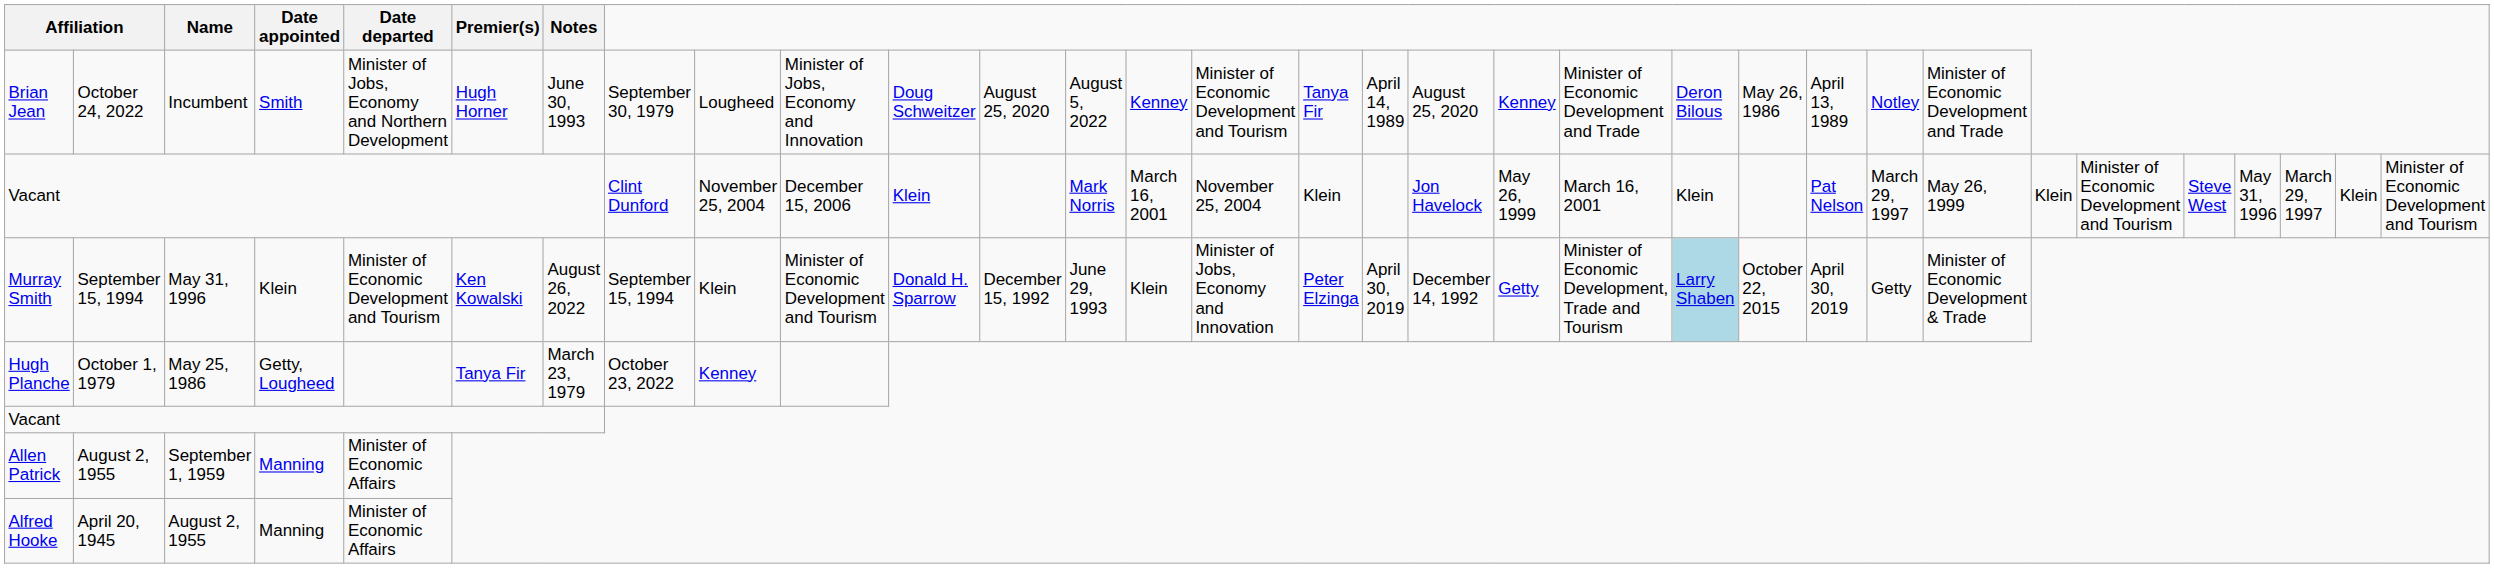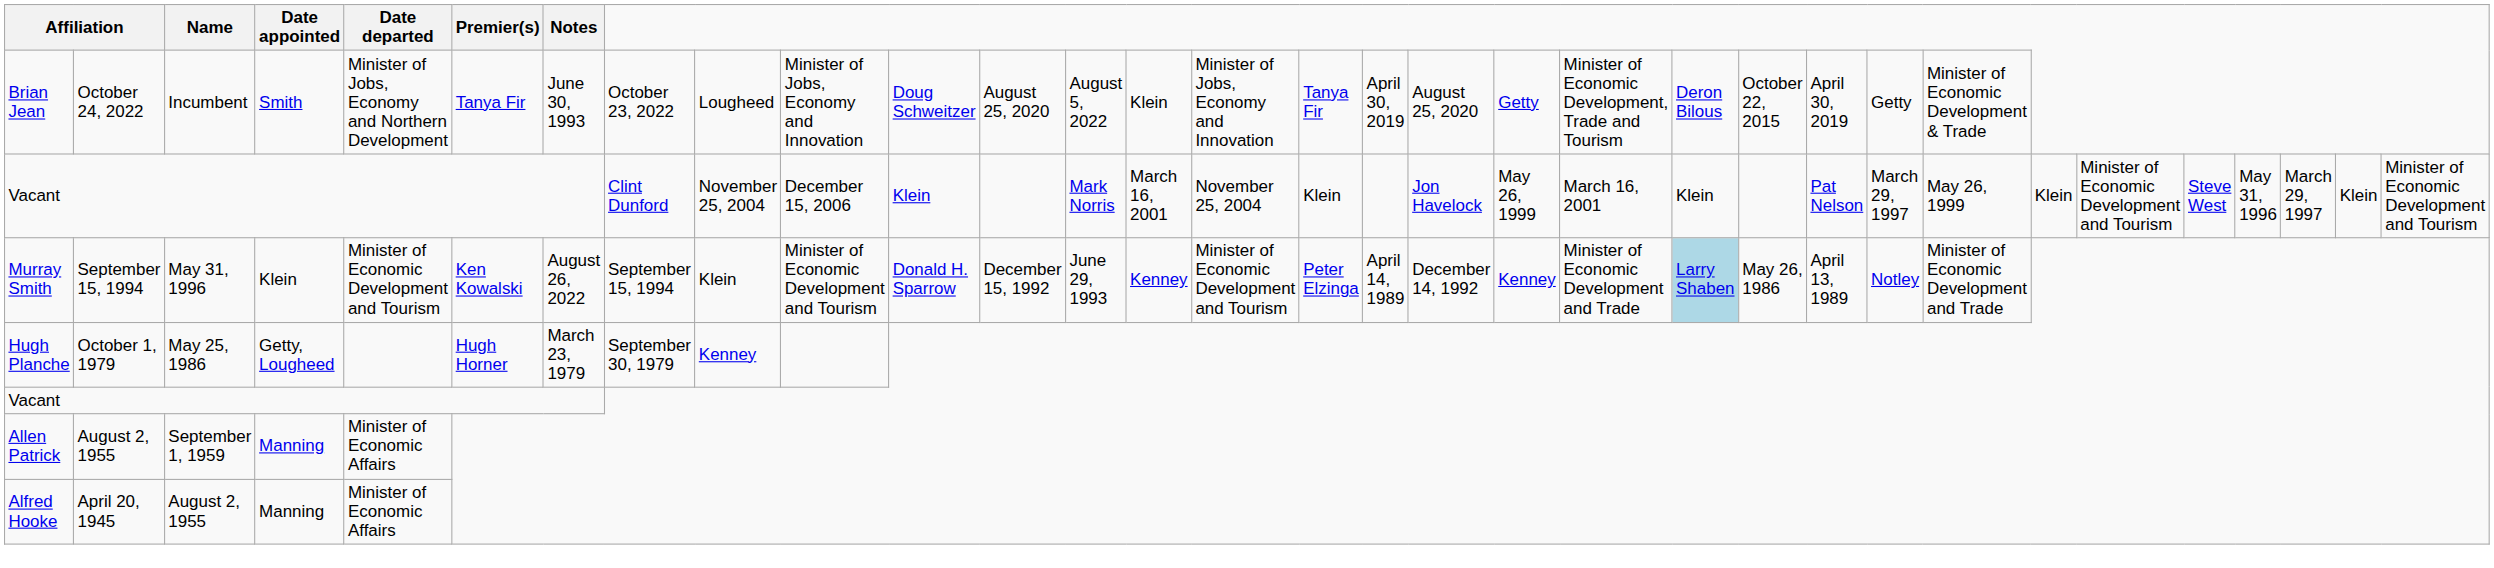 <table class="wikitable">
 <tr>
 <th colspan="2">Affiliation</th>
 <th>Name</th>
 <th>Date appointed</th>
 <th>Date departed</th>
 <th>Premier(s)</th>
 <th>Notes</th>
 </tr>
 <tr>
 <td><a href='#'>Brian Jean</a></td>
 <td>October 24, 2022</td>
 <td>Incumbent</td>
 <td><a href='#'>Smith</a></td>
 <td>Minister of Jobs, Economy and Northern Development<br></td>
-<td><a href='#'>Hugh Horner</a></td>
+<td><a href='#'>Tanya Fir</a></td>
 <td>June 30, 1993</td>
-<td>September 30, 1979</td>
+<td>October 23, 2022</td>
 <td>Lougheed</td>
 <td>Minister of Jobs, Economy and Innovation<br></td>
 <td><a href='#'>Doug Schweitzer</a></td>
 <td>August 25, 2020</td>
 <td>August 5, 2022</td>
-<td><a href='#'>Kenney</a></td>
-<td>Minister of Economic Development and Tourism<br></td>
+<td>Klein</td>
+<td>Minister of Jobs, Economy and Innovation<br></td>
 <td><a href='#'>Tanya Fir</a></td>
-<td>April 14, 1989</td>
+<td>April 30, 2019</td>
 <td>August 25, 2020</td>
-<td><a href='#'>Kenney</a></td>
-<td>Minister of Economic Development and Trade<br></td>
+<td><a href='#'>Getty</a></td>
+<td>Minister of Economic Development, Trade and Tourism<br></td>
 <td><a href='#'>Deron Bilous</a></td>
-<td>May 26, 1986</td>
-<td>April 13, 1989</td>
-<td><a href='#'>Notley</a></td>
-<td>Minister of Economic Development and Trade</td>
+<td>October 22, 2015</td>
+<td>April 30, 2019</td>
+<td>Getty</td>
+<td>Minister of Economic Development & Trade</td>
 </tr>
 <tr>
 <td colspan="7">Vacant<br></td>
 <td><a href='#'>Clint Dunford</a></td>
 <td>November 25, 2004</td>
 <td>December 15, 2006</td>
 <td><a href='#'>Klein</a></td>
 <td><br></td>
 <td><a href='#'>Mark Norris</a></td>
 <td>March 16, 2001</td>
 <td>November 25, 2004</td>
 <td>Klein</td>
 <td><br></td>
 <td><a href='#'>Jon Havelock</a></td>
 <td>May 26, 1999</td>
 <td>March 16, 2001</td>
 <td>Klein</td>
 <td><br></td>
 <td><a href='#'>Pat Nelson</a></td>
 <td>March 29, 1997</td>
 <td>May 26, 1999</td>
 <td>Klein</td>
 <td>Minister of Economic Development and Tourism<br></td>
 <td><a href='#'>Steve West</a></td>
 <td>May 31, 1996</td>
 <td>March 29, 1997</td>
 <td>Klein</td>
 <td>Minister of Economic Development and Tourism</td>
 </tr>
 <tr>
 <td><a href='#'>Murray Smith</a></td>
 <td>September 15, 1994</td>
 <td>May 31, 1996</td>
 <td>Klein</td>
 <td>Minister of Economic Development and Tourism<br></td>
 <td><a href='#'>Ken Kowalski</a></td>
 <td>August 26, 2022</td>
 <td>September 15, 1994</td>
 <td>Klein</td>
 <td>Minister of Economic Development and Tourism<br></td>
 <td><a href='#'>Donald H. Sparrow</a></td>
 <td>December 15, 1992</td>
 <td>June 29, 1993</td>
-<td>Klein</td>
-<td>Minister of Jobs, Economy and Innovation<br></td>
+<td><a href='#'>Kenney</a></td>
+<td>Minister of Economic Development and Tourism<br></td>
 <td><a href='#'>Peter Elzinga</a></td>
-<td>April 30, 2019</td>
+<td>April 14, 1989</td>
 <td>December 14, 1992</td>
-<td><a href='#'>Getty</a></td>
-<td>Minister of Economic Development, Trade and Tourism<br></td>
+<td><a href='#'>Kenney</a></td>
+<td>Minister of Economic Development and Trade<br></td>
 <td style="background: lightblue;"><a href='#'>Larry Shaben</a></td>
-<td>October 22, 2015</td>
-<td>April 30, 2019</td>
-<td>Getty</td>
-<td>Minister of Economic Development & Trade</td>
+<td>May 26, 1986</td>
+<td>April 13, 1989</td>
+<td><a href='#'>Notley</a></td>
+<td>Minister of Economic Development and Trade</td>
 </tr>
 <tr>
 <td><a href='#'>Hugh Planche</a></td>
 <td>October 1, 1979</td>
 <td>May 25, 1986</td>
 <td>Getty, <a href='#'>Lougheed</a></td>
 <td><br></td>
-<td><a href='#'>Tanya Fir</a></td>
+<td><a href='#'>Hugh Horner</a></td>
 <td>March 23, 1979</td>
-<td>October 23, 2022</td>
+<td>September 30, 1979</td>
 <td><a href='#'>Kenney</a></td>
 <td></td>
 </tr>
 <tr>
 <td colspan="7">Vacant</td>
 </tr>
 <tr>
 <td><a href='#'>Allen Patrick</a></td>
 <td>August 2, 1955</td>
 <td>September 1, 1959</td>
 <td><a href='#'>Manning</a></td>
 <td>Minister of Economic Affairs</td>
 </tr>
 <tr>
 <td><a href='#'>Alfred Hooke</a></td>
 <td>April 20, 1945</td>
 <td>August 2, 1955</td>
 <td>Manning</td>
 <td>Minister of Economic Affairs</td>
 </tr>
 </table>
